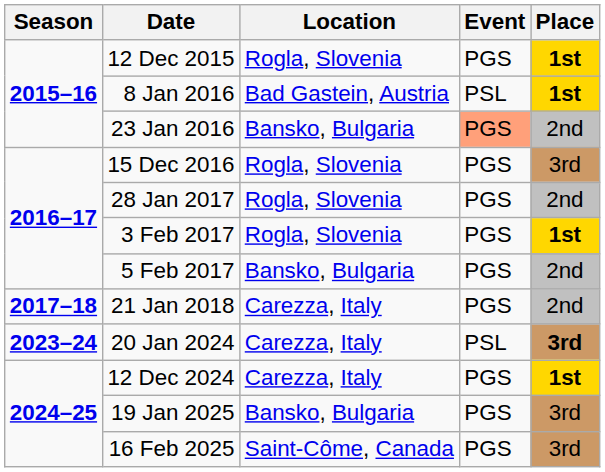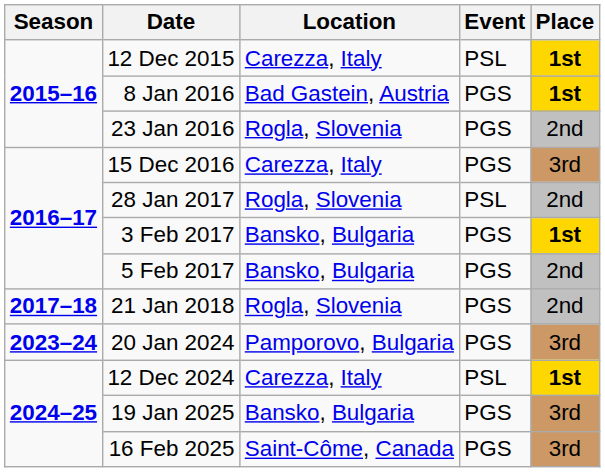 <table class="wikitable">
 <tr>
 <th>Season</th>
 <th>Date</th>
 <th>Location</th>
 <th>Event</th>
 <th>Place</th>
 </tr>
 <tr>
 <td align=center rowspan=3><strong><a href='#'>2015–16</a></strong></td>
 <td align=right>12 Dec 2015</td>
-<td> <a href='#'>Rogla</a>, <a href='#'>Slovenia</a></td>
-<td>PGS</td>
+<td> <a href='#'>Carezza</a>, <a href='#'>Italy</a></td>
+<td>PSL</td>
 <td bgcolor="gold" align=center><strong>1st</strong></td>
 </tr>
 <tr>
 <td align=right>8 Jan 2016</td>
 <td> <a href='#'>Bad Gastein</a>, <a href='#'>Austria</a></td>
-<td>PSL</td>
+<td>PGS</td>
 <td bgcolor="gold" align=center><strong>1st</strong></td>
 </tr>
 <tr>
 <td align=right>23 Jan 2016</td>
-<td> <a href='#'>Bansko</a>, <a href='#'>Bulgaria</a></td>
-<td style="background: lightsalmon;">PGS</td>
+<td> <a href='#'>Rogla</a>, <a href='#'>Slovenia</a></td>
+<td>PGS</td>
 <td bgcolor="silver" align=center>2nd</td>
 </tr>
 <tr>
 <td align=center rowspan=4><strong><a href='#'>2016–17</a></strong></td>
 <td align=right>15 Dec 2016</td>
-<td> <a href='#'>Rogla</a>, <a href='#'>Slovenia</a></td>
+<td> <a href='#'>Carezza</a>, <a href='#'>Italy</a></td>
 <td>PGS</td>
 <td bgcolor="#cc9966" align=center>3rd</td>
 </tr>
 <tr>
 <td align=right>28 Jan 2017</td>
 <td> <a href='#'>Rogla</a>, <a href='#'>Slovenia</a></td>
-<td>PGS</td>
+<td>PSL</td>
 <td bgcolor="silver" align=center>2nd</td>
 </tr>
 <tr>
 <td align=right>3 Feb 2017</td>
-<td> <a href='#'>Rogla</a>, <a href='#'>Slovenia</a></td>
+<td> <a href='#'>Bansko</a>, <a href='#'>Bulgaria</a></td>
 <td>PGS</td>
 <td bgcolor="gold" align=center><strong>1st</strong></td>
 </tr>
 <tr>
 <td align=right>5 Feb 2017</td>
 <td> <a href='#'>Bansko</a>, <a href='#'>Bulgaria</a></td>
 <td>PGS</td>
 <td bgcolor="silver" align=center>2nd</td>
 </tr>
 <tr>
 <td align=center rowspan=1><strong><a href='#'>2017–18</a></strong></td>
 <td align=right>21 Jan 2018</td>
-<td> <a href='#'>Carezza</a>, <a href='#'>Italy</a></td>
+<td> <a href='#'>Rogla</a>, <a href='#'>Slovenia</a></td>
 <td>PGS</td>
 <td bgcolor="silver" align=center>2nd</td>
 </tr>
 <tr>
 <td align=center rowspan=1><strong><a href='#'>2023–24</a></strong></td>
 <td align=right>20 Jan 2024</td>
-<td> <a href='#'>Carezza</a>, <a href='#'>Italy</a></td>
-<td>PSL</td>
-<td bgcolor="#cc9966" align=center><strong>3rd</strong></td>
+<td> <a href='#'>Pamporovo</a>, <a href='#'>Bulgaria</a></td>
+<td>PGS</td>
+<td bgcolor="#cc9966" align=center>3rd</td>
 </tr>
 <tr>
 <td align=center rowspan=3><strong><a href='#'>2024–25</a></strong></td>
 <td align=right>12 Dec 2024</td>
 <td> <a href='#'>Carezza</a>, <a href='#'>Italy</a></td>
-<td>PGS</td>
+<td>PSL</td>
 <td bgcolor="gold" align=center><strong>1st</strong></td>
 </tr>
 <tr>
 <td align=right>19 Jan 2025</td>
 <td> <a href='#'>Bansko</a>, <a href='#'>Bulgaria</a></td>
 <td>PGS</td>
 <td bgcolor="#cc9966" align=center>3rd</td>
 </tr>
 <tr>
 <td align=right>16 Feb 2025</td>
 <td> <a href='#'>Saint-Côme</a>, <a href='#'>Canada</a></td>
 <td>PGS</td>
 <td bgcolor="#cc9966" align=center>3rd</td>
 </tr>
 </table>
